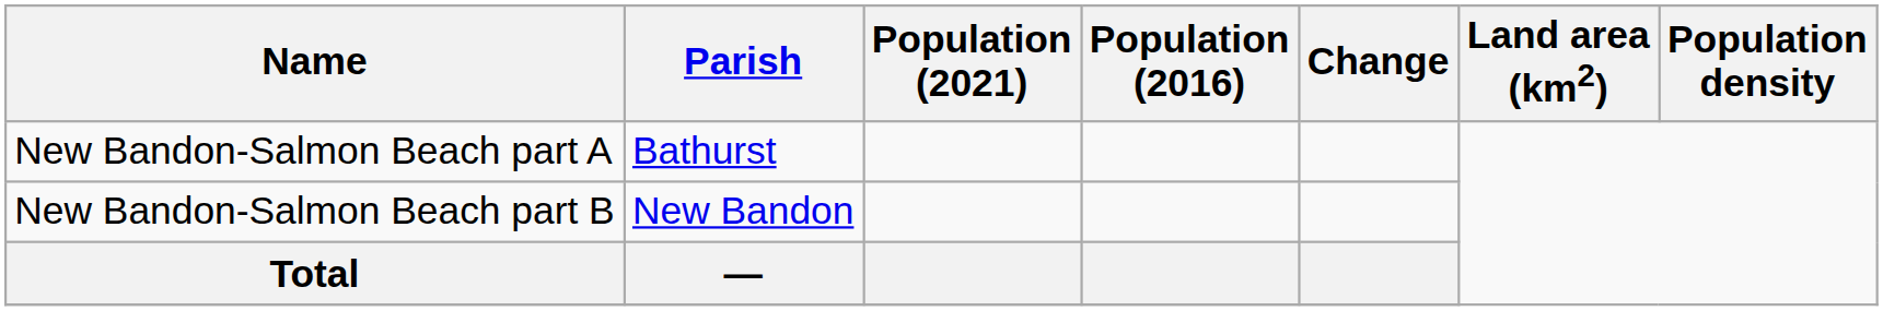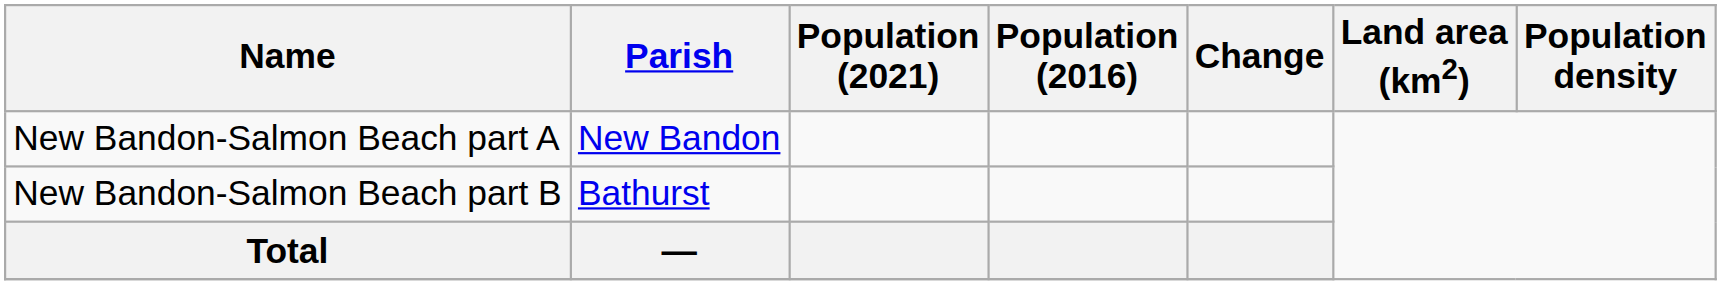 <table class="wikitable sortable collapsible">
 <tr>
 <th scope="col">Name</th>
 <th scope="col"><a href='#'>Parish</a></th>
 <th scope="col">Population<br>(2021)</th>
 <th scope="col">Population<br>(2016)</th>
 <th scope="col">Change</th>
 <th scope="col">Land area<br>(km<sup>2</sup>)</th>
 <th scope="col">Population<br>density</th>
 </tr>
 <tr>
 <td scope="row">New Bandon-Salmon Beach part A</td>
-<td><a href='#'>Bathurst</a></td>
+<td><a href='#'>New Bandon</a></td>
 <td></td>
 <td align=center></td>
 <td align=center></td>
 </tr>
 <tr>
 <td scope="row">New Bandon-Salmon Beach part B</td>
-<td><a href='#'>New Bandon</a></td>
+<td><a href='#'>Bathurst</a></td>
 <td></td>
 <td align=center></td>
 <td align=center></td>
 </tr>
 <tr class="sortbottom" align="center" style="background: #f2f2f2;">
 <td><strong>Total</strong></td>
 <td align=center><strong>—</strong></td>
 <td></td>
 <td align=center><strong></strong></td>
 <td><strong></strong></td>
 </tr>
 <tr>
 </tr>
 </table>
